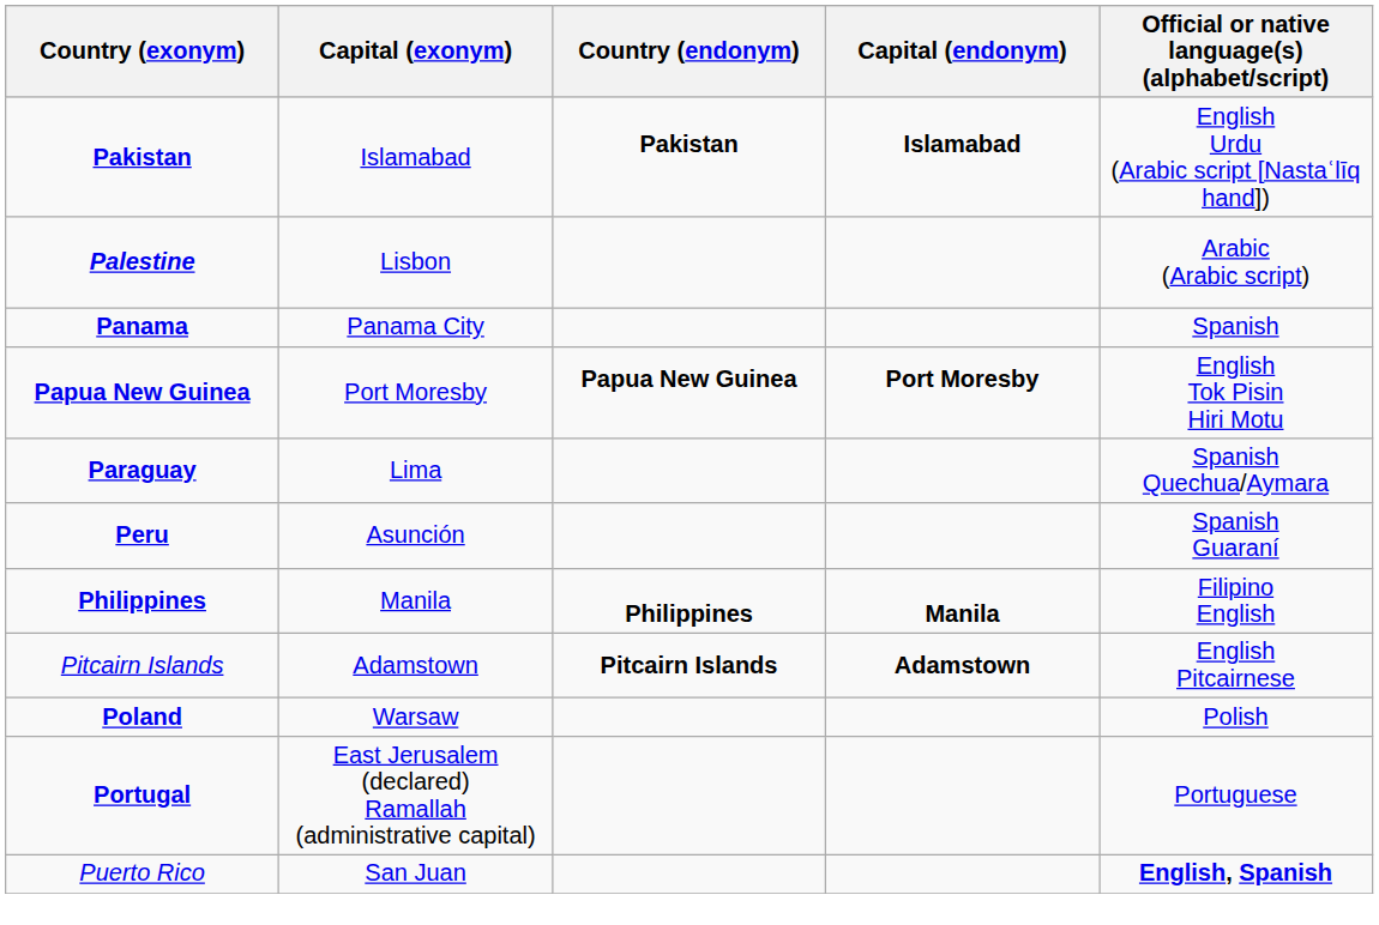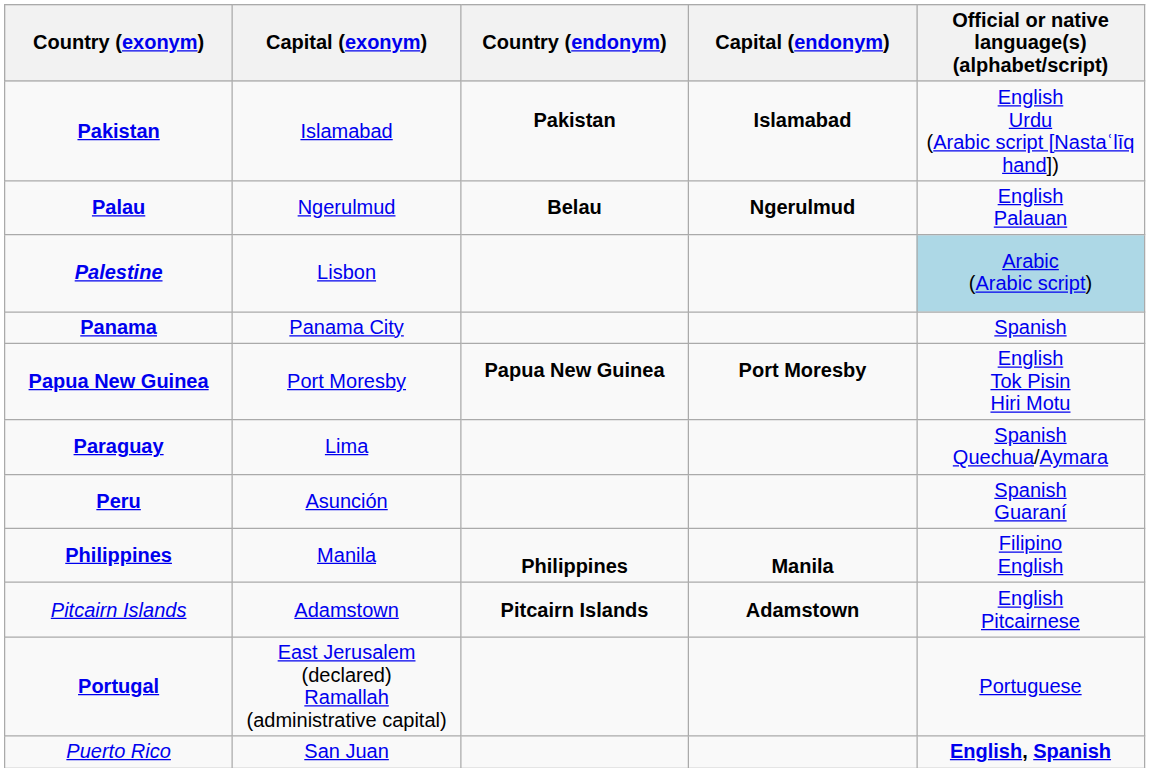 <table style="text-align:center;" class="wikitable">
 <tr style="background:#ccc;">
 <th style="width:175px;">Country (<a href='#'>exonym</a>)</th>
 <th style="width:175px;">Capital (<a href='#'>exonym</a>)</th>
 <th style="width:175px;">Country (<a href='#'>endonym</a>)</th>
 <th style="width:175px;">Capital (<a href='#'>endonym</a>)</th>
 <th style="width:175px;">Official or native language(s) (alphabet/script)</th>
 </tr>
 <tr>
 <td> <strong><a href='#'>Pakistan</a></strong></td>
 <td><a href='#'>Islamabad</a></td>
 <td><strong>Pakistan<br></strong><br></td>
 <td><strong>Islamabad<br></strong><br></td>
 <td><a href='#'>English</a><br><a href='#'>Urdu</a><br>(<a href='#'>Arabic script [Nastaʿlīq hand</a>])</td>
 </tr>
 <tr>
+<td> <strong><a href='#'>Palau</a></strong></td>
+<td><a href='#'>Ngerulmud</a></td>
+<td><strong>Belau</strong><br><strong></strong></td>
+<td><strong>Ngerulmud</strong><br><strong></strong></td>
+<td><a href='#'>English</a><br><a href='#'>Palauan</a></td>
+</tr>
+<tr>
 <td> <strong><em><a href='#'>Palestine</a></em></strong></td>
 <td><a href='#'>Lisbon</a></td>
 <td><strong></strong><br></td>
 <td><strong></strong><br><br><strong></strong><br></td>
-<td><a href='#'>Arabic</a><br>(<a href='#'>Arabic script</a>)</td>
+<td style="background: lightblue;"><a href='#'>Arabic</a><br>(<a href='#'>Arabic script</a>)</td>
 </tr>
 <tr>
 <td> <strong><a href='#'>Panama</a></strong></td>
 <td><a href='#'>Panama City</a></td>
 <td><strong></strong></td>
 <td><strong></strong></td>
 <td><a href='#'>Spanish</a></td>
 </tr>
 <tr>
 <td> <strong><a href='#'>Papua New Guinea</a></strong></td>
 <td><a href='#'>Port Moresby</a></td>
 <td><strong>Papua New Guinea</strong><br><strong></strong><br><strong></strong></td>
 <td><strong>Port Moresby</strong><br><strong></strong><br><strong></strong></td>
 <td><a href='#'>English</a><br><a href='#'>Tok Pisin</a><br><a href='#'>Hiri Motu</a></td>
 </tr>
 <tr>
 <td> <strong><a href='#'>Paraguay</a></strong></td>
 <td><a href='#'>Lima</a></td>
 <td><strong></strong><br><strong></strong></td>
 <td><strong></strong><br><strong></strong></td>
 <td><a href='#'>Spanish</a><br><a href='#'>Quechua</a>/<a href='#'>Aymara</a></td>
 </tr>
 <tr>
 <td> <strong><a href='#'>Peru</a></strong></td>
 <td><a href='#'>Asunción</a></td>
 <td><strong></strong><br><strong></strong></td>
 <td><strong></strong><br><strong></strong></td>
 <td><a href='#'>Spanish</a><br><a href='#'>Guaraní</a></td>
 </tr>
 <tr>
 <td> <strong><a href='#'>Philippines</a></strong></td>
 <td><a href='#'>Manila</a></td>
 <td><strong></strong><br><strong>Philippines</strong></td>
 <td><strong></strong><br><strong>Manila</strong></td>
 <td><a href='#'>Filipino</a><br><a href='#'>English</a></td>
 </tr>
 <tr>
 <td> <em><a href='#'>Pitcairn Islands</a></em></td>
 <td><a href='#'>Adamstown</a></td>
 <td><strong>Pitcairn Islands<br></strong></td>
 <td><strong>Adamstown<br></strong></td>
 <td><a href='#'>English</a><br><a href='#'>Pitcairnese</a></td>
 </tr>
 <tr>
-<td> <strong><a href='#'>Poland</a></strong></td>
-<td><a href='#'>Warsaw</a></td>
-<td><strong></strong></td>
-<td><strong></strong></td>
-<td><a href='#'>Polish</a></td>
-</tr>
-<tr>
 <td> <strong><a href='#'>Portugal</a></strong></td>
 <td><a href='#'>East Jerusalem</a> (declared) <br> <a href='#'>Ramallah</a> (administrative capital)</td>
 <td><strong></strong></td>
 <td><strong></strong></td>
 <td><a href='#'>Portuguese</a></td>
 </tr>
 <tr>
 <td> <em><a href='#'>Puerto Rico</a></em></td>
 <td><a href='#'>San Juan</a></td>
 <td><strong></strong></td>
 <td><strong></strong></td>
 <td><strong><a href='#'>English</a>, <a href='#'>Spanish</a></strong></td>
 </tr>
 </table>
